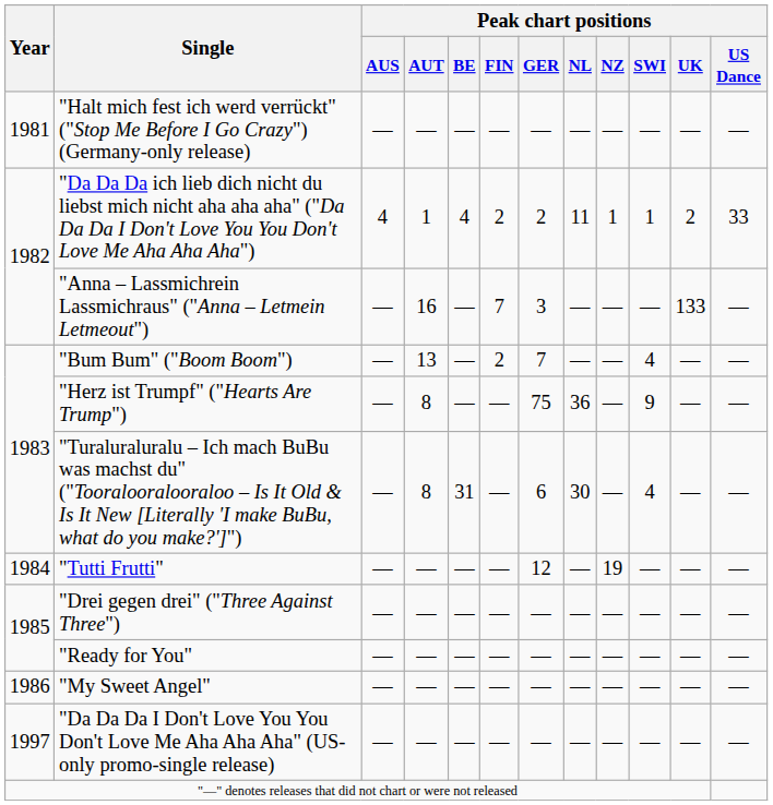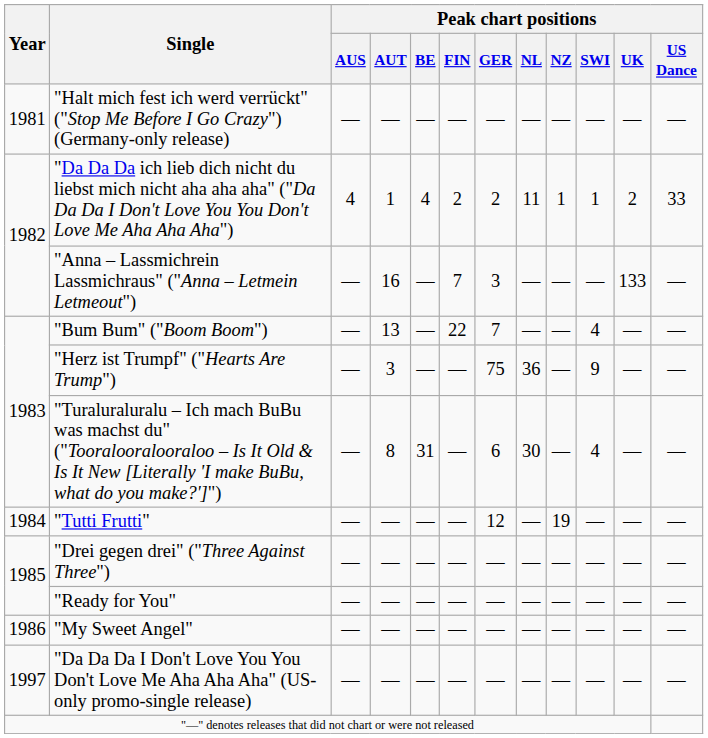 <table class="wikitable" style="text-align:center">
 <tr>
 <th rowspan="2">Year</th>
 <th rowspan="2">Single</th>
 <th colspan="10">Peak chart positions</th>
 </tr>
 <tr>
 <th><small><a href='#'>AUS</a></small><br></th>
 <th><small><a href='#'>AUT</a></small><br></th>
 <th><small><a href='#'>BE</a></small><br></th>
 <th><small><a href='#'>FIN</a></small><br></th>
 <th><small><a href='#'>GER</a></small><br></th>
 <th><small><a href='#'>NL</a></small><br></th>
 <th><small><a href='#'>NZ</a></small><br></th>
 <th><small><a href='#'>SWI</a></small><br></th>
 <th><small><a href='#'>UK</a></small><br></th>
 <th><small><a href='#'>US Dance</a></small><br></th>
 </tr>
 <tr>
 <td>1981</td>
 <td align="left">"Halt mich fest ich werd verrückt" ("<em>Stop Me Before I Go Crazy</em>") (Germany-only release)</td>
 <td>—</td>
 <td>—</td>
 <td>—</td>
 <td>—</td>
 <td>—</td>
 <td>—</td>
 <td>—</td>
 <td>—</td>
 <td>—</td>
 <td>—</td>
 </tr>
 <tr>
 <td rowspan="2">1982</td>
 <td align="left">"<a href='#'>Da Da Da</a> ich lieb dich nicht du liebst mich nicht aha aha aha" ("<em>Da Da Da I Don't Love You You Don't Love Me Aha Aha Aha</em>")</td>
 <td>4</td>
 <td>1</td>
 <td>4</td>
 <td>2</td>
 <td>2</td>
 <td>11</td>
 <td>1</td>
 <td>1</td>
 <td>2</td>
 <td>33</td>
 </tr>
 <tr>
 <td align="left">"Anna – Lassmichrein Lassmichraus" ("<em>Anna – Letmein Letmeout</em>")</td>
 <td>—</td>
 <td>16</td>
 <td>—</td>
 <td>7</td>
 <td>3</td>
 <td>—</td>
 <td>—</td>
 <td>—</td>
 <td>133</td>
 <td>—</td>
 </tr>
 <tr>
 <td rowspan="3">1983</td>
 <td align="left">"Bum Bum" ("<em>Boom Boom</em>")</td>
 <td>—</td>
 <td>13</td>
 <td>—</td>
-<td>2</td>
+<td>22</td>
 <td>7</td>
 <td>—</td>
 <td>—</td>
 <td>4</td>
 <td>—</td>
 <td>—</td>
 </tr>
 <tr>
 <td align="left">"Herz ist Trumpf" ("<em>Hearts Are Trump</em>")</td>
 <td>—</td>
-<td>8</td>
+<td>3</td>
 <td>—</td>
 <td>—</td>
 <td>75</td>
 <td>36</td>
 <td>—</td>
 <td>9</td>
 <td>—</td>
 <td>—</td>
 </tr>
 <tr>
 <td align="left">"Turaluraluralu – Ich mach BuBu was machst du" ("<em>Tooralooralooraloo – Is It Old & Is It New [Literally 'I make BuBu, what do you make?']</em>")</td>
 <td>—</td>
 <td>8</td>
 <td>31</td>
 <td>—</td>
 <td>6</td>
 <td>30</td>
 <td>—</td>
 <td>4</td>
 <td>—</td>
 <td>—</td>
 </tr>
 <tr>
 <td>1984</td>
 <td align="left">"<a href='#'>Tutti Frutti</a>"</td>
 <td>—</td>
 <td>—</td>
 <td>—</td>
 <td>—</td>
 <td>12</td>
 <td>—</td>
 <td>19</td>
 <td>—</td>
 <td>—</td>
 <td>—</td>
 </tr>
 <tr>
 <td rowspan="2">1985</td>
 <td align="left">"Drei gegen drei" ("<em>Three Against Three</em>")</td>
 <td>—</td>
 <td>—</td>
 <td>—</td>
 <td>—</td>
 <td>—</td>
 <td>—</td>
 <td>—</td>
 <td>—</td>
 <td>—</td>
 <td>—</td>
 </tr>
 <tr>
 <td align="left">"Ready for You"</td>
 <td>—</td>
 <td>—</td>
 <td>—</td>
 <td>—</td>
 <td>—</td>
 <td>—</td>
 <td>—</td>
 <td>—</td>
 <td>—</td>
 <td>—</td>
 </tr>
 <tr>
 <td>1986</td>
 <td align="left">"My Sweet Angel"</td>
 <td>—</td>
 <td>—</td>
 <td>—</td>
 <td>—</td>
 <td>—</td>
 <td>—</td>
 <td>—</td>
 <td>—</td>
 <td>—</td>
 <td>—</td>
 </tr>
 <tr>
 <td>1997</td>
 <td align="left">"Da Da Da I Don't Love You You Don't Love Me Aha Aha Aha" (US-only promo-single release)</td>
 <td>—</td>
 <td>—</td>
 <td>—</td>
 <td>—</td>
 <td>—</td>
 <td>—</td>
 <td>—</td>
 <td>—</td>
 <td>—</td>
 <td>—</td>
 </tr>
 <tr>
 <td colspan="11" style="font-size:8pt">"—" denotes releases that did not chart or were not released</td>
 <td></td>
 </tr>
 </table>
